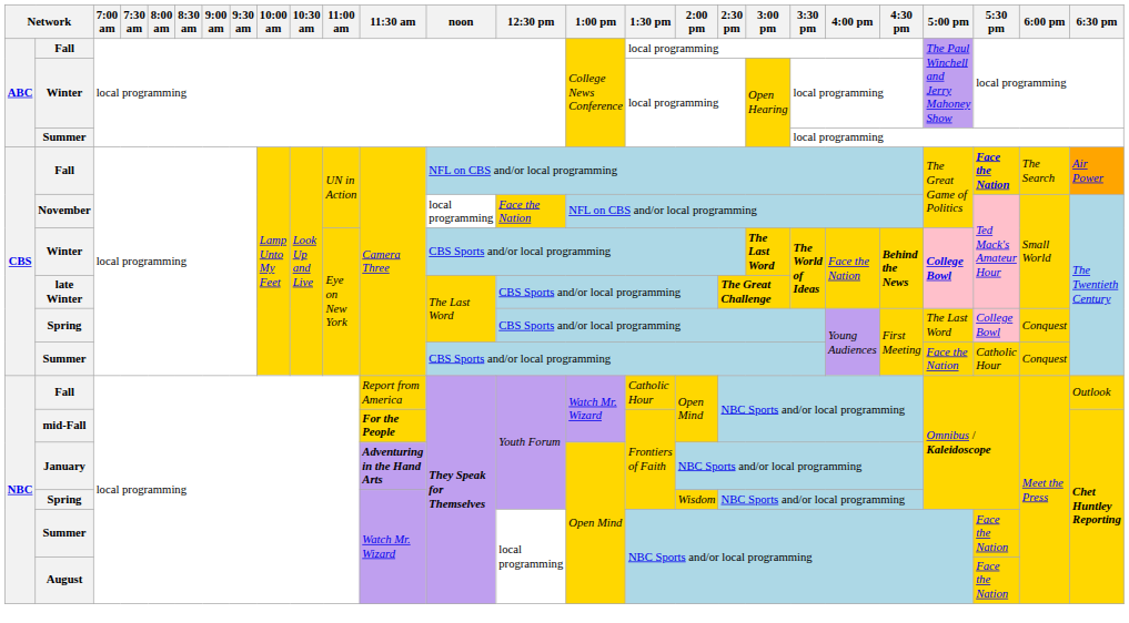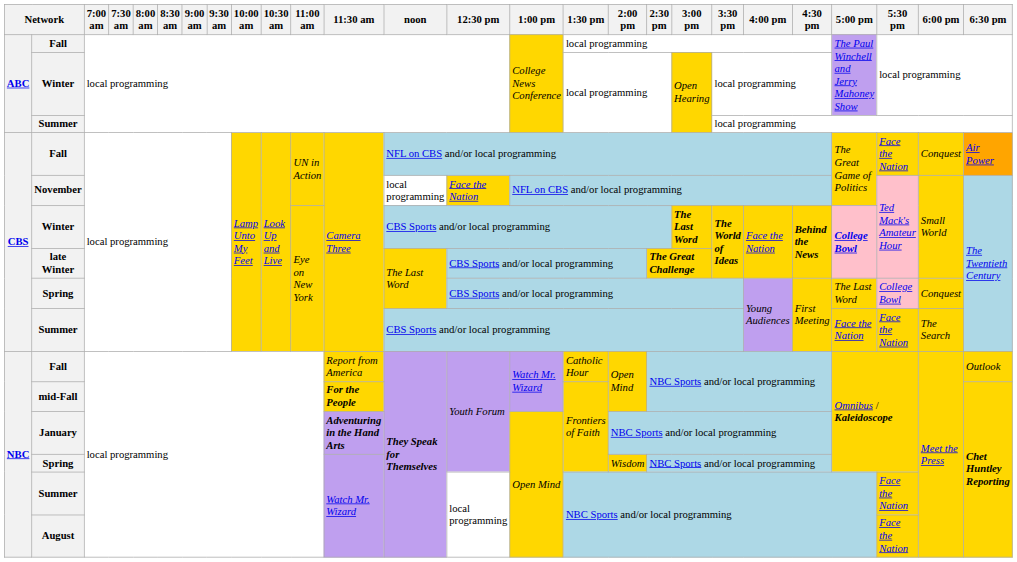 <table class=wikitable style="font-size:90%">
 <tr>
 <th width="1.5%" bgcolor="#C0C0C0" colspan="2">Network</th>
 <th width="13%" bgcolor="#C0C0C0">7:00 am</th>
 <th width="14%" bgcolor="#C0C0C0">7:30 am</th>
 <th width="13%" bgcolor="#C0C0C0">8:00 am</th>
 <th width="14%" bgcolor="#C0C0C0">8:30 am</th>
 <th width="13%" bgcolor="#C0C0C0">9:00 am</th>
 <th width="14%" bgcolor="#C0C0C0">9:30 am</th>
 <th width="13%" bgcolor="#C0C0C0">10:00 am</th>
 <th width="14%" bgcolor="#C0C0C0">10:30 am</th>
 <th width="13%" bgcolor="#C0C0C0">11:00 am</th>
 <th width="14%" bgcolor="#C0C0C0">11:30 am</th>
 <th width="13%" bgcolor="#C0C0C0">noon</th>
 <th width="14%" bgcolor="#C0C0C0">12:30 pm</th>
 <th width="13%" bgcolor="#C0C0C0">1:00 pm</th>
 <th width="14%" bgcolor="#C0C0C0">1:30 pm</th>
 <th width="13%" bgcolor="#C0C0C0">2:00 pm</th>
 <th width="14%" bgcolor="#C0C0C0">2:30 pm</th>
 <th width="13%" bgcolor="#C0C0C0">3:00 pm</th>
 <th width="14%" bgcolor="#C0C0C0">3:30 pm</th>
 <th width="13%" bgcolor="#C0C0C0">4:00 pm</th>
 <th width="14%" bgcolor="#C0C0C0">4:30 pm</th>
 <th width="13%" bgcolor="#C0C0C0">5:00 pm</th>
 <th width="14%" bgcolor="#C0C0C0">5:30 pm</th>
 <th width="13%" bgcolor="#C0C0C0">6:00 pm</th>
 <th width="14%" bgcolor="#C0C0C0">6:30 pm</th>
 </tr>
 <tr>
 <th bgcolor="#C0C0C0" rowspan=3><a href='#'>ABC</a></th>
 <th bgcolor=#C0C0C0>Fall</th>
 <td bgcolor="white" colspan="12" rowspan=3>local programming</td>
 <td bgcolor="gold" rowspan=3><em>College News Conference</em></td>
 <td bgcolor="white" colspan="7">local programming</td>
 <td bgcolor="bf9fef" rowspan=2><em><a href='#'>The Paul Winchell and Jerry Mahoney Show</a></em></td>
 <td bgcolor="white" colspan="4" rowspan=2>local programming</td>
 </tr>
 <tr>
 <th bgcolor=#C0C0C0>Winter</th>
 <td bgcolor="white" colspan="3"rowspan=2>local programming</td>
 <td bgcolor="gold" rowspan=2><em>Open Hearing</em></td>
 <td bgcolor="white" colspan="3">local programming</td>
 </tr>
 <tr>
 <th bgcolor=#C0C0C0>Summer</th>
 <td bgcolor="white" colspan="7">local programming</td>
 </tr>
 <tr>
 <th bgcolor="#C0C0C0" rowspan=6><a href='#'>CBS</a></th>
 <th bgcolor=#C0C0C0>Fall</th>
 <td bgcolor="white" colspan="6" rowspan=6>local programming</td>
 <td bgcolor=gold rowspan=6><em><a href='#'>Lamp Unto My Feet</a></em></td>
 <td bgcolor="gold" rowspan=6><em><a href='#'>Look Up and Live</a></em></td>
 <td bgcolor="gold" rowspan=2><em>UN in Action</em></td>
 <td bgcolor="gold" rowspan=6><em><a href='#'>Camera Three</a></em></td>
 <td bgcolor="lightblue" colspan=10><a href='#'>NFL on CBS</a> and/or local programming</td>
 <td bgcolor="gold" rowspan=2><em>The Great Game of Politics</em></td>
-<td bgcolor="gold"><strong><em><a href='#'>Face the Nation</a></em></strong></td>
-<td bgcolor="gold"><em>The Search</em></td>
+<td bgcolor="gold"><em><a href='#'>Face the Nation</a></em></td>
+<td bgcolor="gold"><em>Conquest</em></td>
 <td bgcolor="orange"><em><a href='#'>Air Power</a></em> </td>
 </tr>
 <tr>
 <th bgcolor=#C0C0C0>November</th>
 <td bgcolor="white">local programming</td>
 <td bgcolor="gold"><em><a href='#'>Face the Nation</a></em></td>
 <td bgcolor="lightblue" colspan=8><a href='#'>NFL on CBS</a> and/or local programming</td>
 <td bgcolor="pink" rowspan=3><em><a href='#'>Ted Mack's Amateur Hour</a></em></td>
 <td bgcolor="gold" rowspan=3><em>Small World</em></td>
 <td bgcolor="lightblue" rowspan=5><em><a href='#'>The Twentieth Century</a></em></td>
 </tr>
 <tr>
 <th bgcolor=#C0C0C0>Winter</th>
 <td bgcolor="gold" rowspan=4><em>Eye on New York</em></td>
 <td bgcolor="lightblue" colspan=6><a href='#'>CBS Sports</a> and/or local programming</td>
 <td bgcolor="gold"><strong><em>The Last Word</em></strong></td>
 <td bgcolor="gold" rowspan=2><strong><em>The World of Ideas</em></strong></td>
 <td bgcolor="gold" rowspan=2><em><a href='#'>Face the Nation</a></em></td>
 <td bgcolor="gold" rowspan=2><strong><em>Behind the News</em></strong></td>
 <td bgcolor="pink" rowspan=2><strong><em><a href='#'>College Bowl</a></em></strong></td>
 </tr>
 <tr>
 <th bgcolor=#C0C0C0>late Winter</th>
 <td bgcolor="gold" rowspan=2><em>The Last Word</em></td>
 <td bgcolor="lightblue" colspan=4><a href='#'>CBS Sports</a> and/or local programming</td>
 <td bgcolor="gold" colspan=2><strong><em>The Great Challenge</em></strong></td>
 </tr>
 <tr>
 <th bgcolor=#C0C0C0>Spring</th>
 <td bgcolor="lightblue" colspan=7><a href='#'>CBS Sports</a> and/or local programming</td>
 <td bgcolor="bf9fef" rowspan=2><em>Young Audiences</em></td>
 <td bgcolor="gold" rowspan=2><em>First Meeting</em></td>
 <td bgcolor="gold"><em>The Last Word</em></td>
 <td bgcolor="pink"><em><a href='#'>College Bowl</a></em></td>
 <td bgcolor="gold"><em>Conquest</em></td>
 </tr>
 <tr>
 <th bgcolor=#C0C0C0>Summer</th>
 <td bgcolor="lightblue" colspan=8><a href='#'>CBS Sports</a> and/or local programming</td>
 <td bgcolor="gold"><em><a href='#'>Face the Nation</a></em></td>
-<td bgcolor="gold"><em>Catholic Hour</em></td>
-<td bgcolor="gold"><em>Conquest</em></td>
+<td bgcolor="gold"><em><a href='#'>Face the Nation</a></em></td>
+<td bgcolor="gold"><em>The Search</em></td>
 </tr>
 <tr>
 <th bgcolor="#C0C0C0" rowspan=6><a href='#'>NBC</a></th>
 <th bgcolor=#C0C0C0>Fall</th>
 <td bgcolor="white" colspan="9" rowspan=6>local programming</td>
 <td bgcolor="gold"><em>Report from America</em></td>
 <td bgcolor="bf9fef" rowspan=6><strong><em>They Speak for Themselves</em></strong></td>
 <td bgcolor="bf9fef" rowspan=4><em>Youth Forum</em></td>
 <td bgcolor="bf9fef" rowspan=2><em><a href='#'>Watch Mr. Wizard</a></em></td>
 <td bgcolor="gold"><em>Catholic Hour</em></td>
 <td bgcolor="gold" rowspan=2><em>Open Mind</em></td>
 <td bgcolor="lightblue" colspan="5" rowspan=2><a href='#'>NBC Sports</a> and/or local programming</td>
 <td bgcolor="gold" rowspan=4 colspan="2"><em><a href='#'>Omnibus</a></em> / <strong><em>Kaleidoscope</em></strong></td>
 <td bgcolor="gold" rowspan=6><em><a href='#'>Meet the Press</a></em></td>
 <td bgcolor="gold"><em>Outlook</em></td>
 </tr>
 <tr>
 <th bgcolor=#C0C0C0>mid-Fall</th>
 <td bgcolor="gold"><strong><em>For the People</em></strong></td>
 <td bgcolor="gold" rowspan=3><em>Frontiers of Faith</em></td>
 <td bgcolor="gold" rowspan=5><strong><em>Chet Huntley Reporting</em></strong></td>
 </tr>
 <tr>
 <th bgcolor=#C0C0C0>January</th>
 <td bgcolor="bf9fef"><strong><em>Adventuring in the Hand Arts</em></strong></td>
 <td bgcolor="gold" rowspan=4><em>Open Mind</em></td>
 <td bgcolor="lightblue" colspan="6"><a href='#'>NBC Sports</a> and/or local programming</td>
 </tr>
 <tr>
 <th bgcolor=#C0C0C0>Spring</th>
 <td bgcolor="bf9fef" rowspan=3><em><a href='#'>Watch Mr. Wizard</a></em></td>
 <td bgcolor="gold"><em>Wisdom</em></td>
 <td bgcolor="lightblue" colspan="5"><a href='#'>NBC Sports</a> and/or local programming</td>
 </tr>
 <tr>
 <th bgcolor=#C0C0C0>Summer</th>
 <td bgcolor="white" rowspan=2>local programming</td>
 <td bgcolor="lightblue" colspan="8" rowspan=2><a href='#'>NBC Sports</a> and/or local programming</td>
 <td bgcolor="gold"><em><a href='#'>Face the Nation</a></em></td>
 </tr>
 <tr>
 <th bgcolor=#C0C0C0>August</th>
 <td bgcolor="gold"><em><a href='#'>Face the Nation</a></em></td>
 </tr>
 </table>
